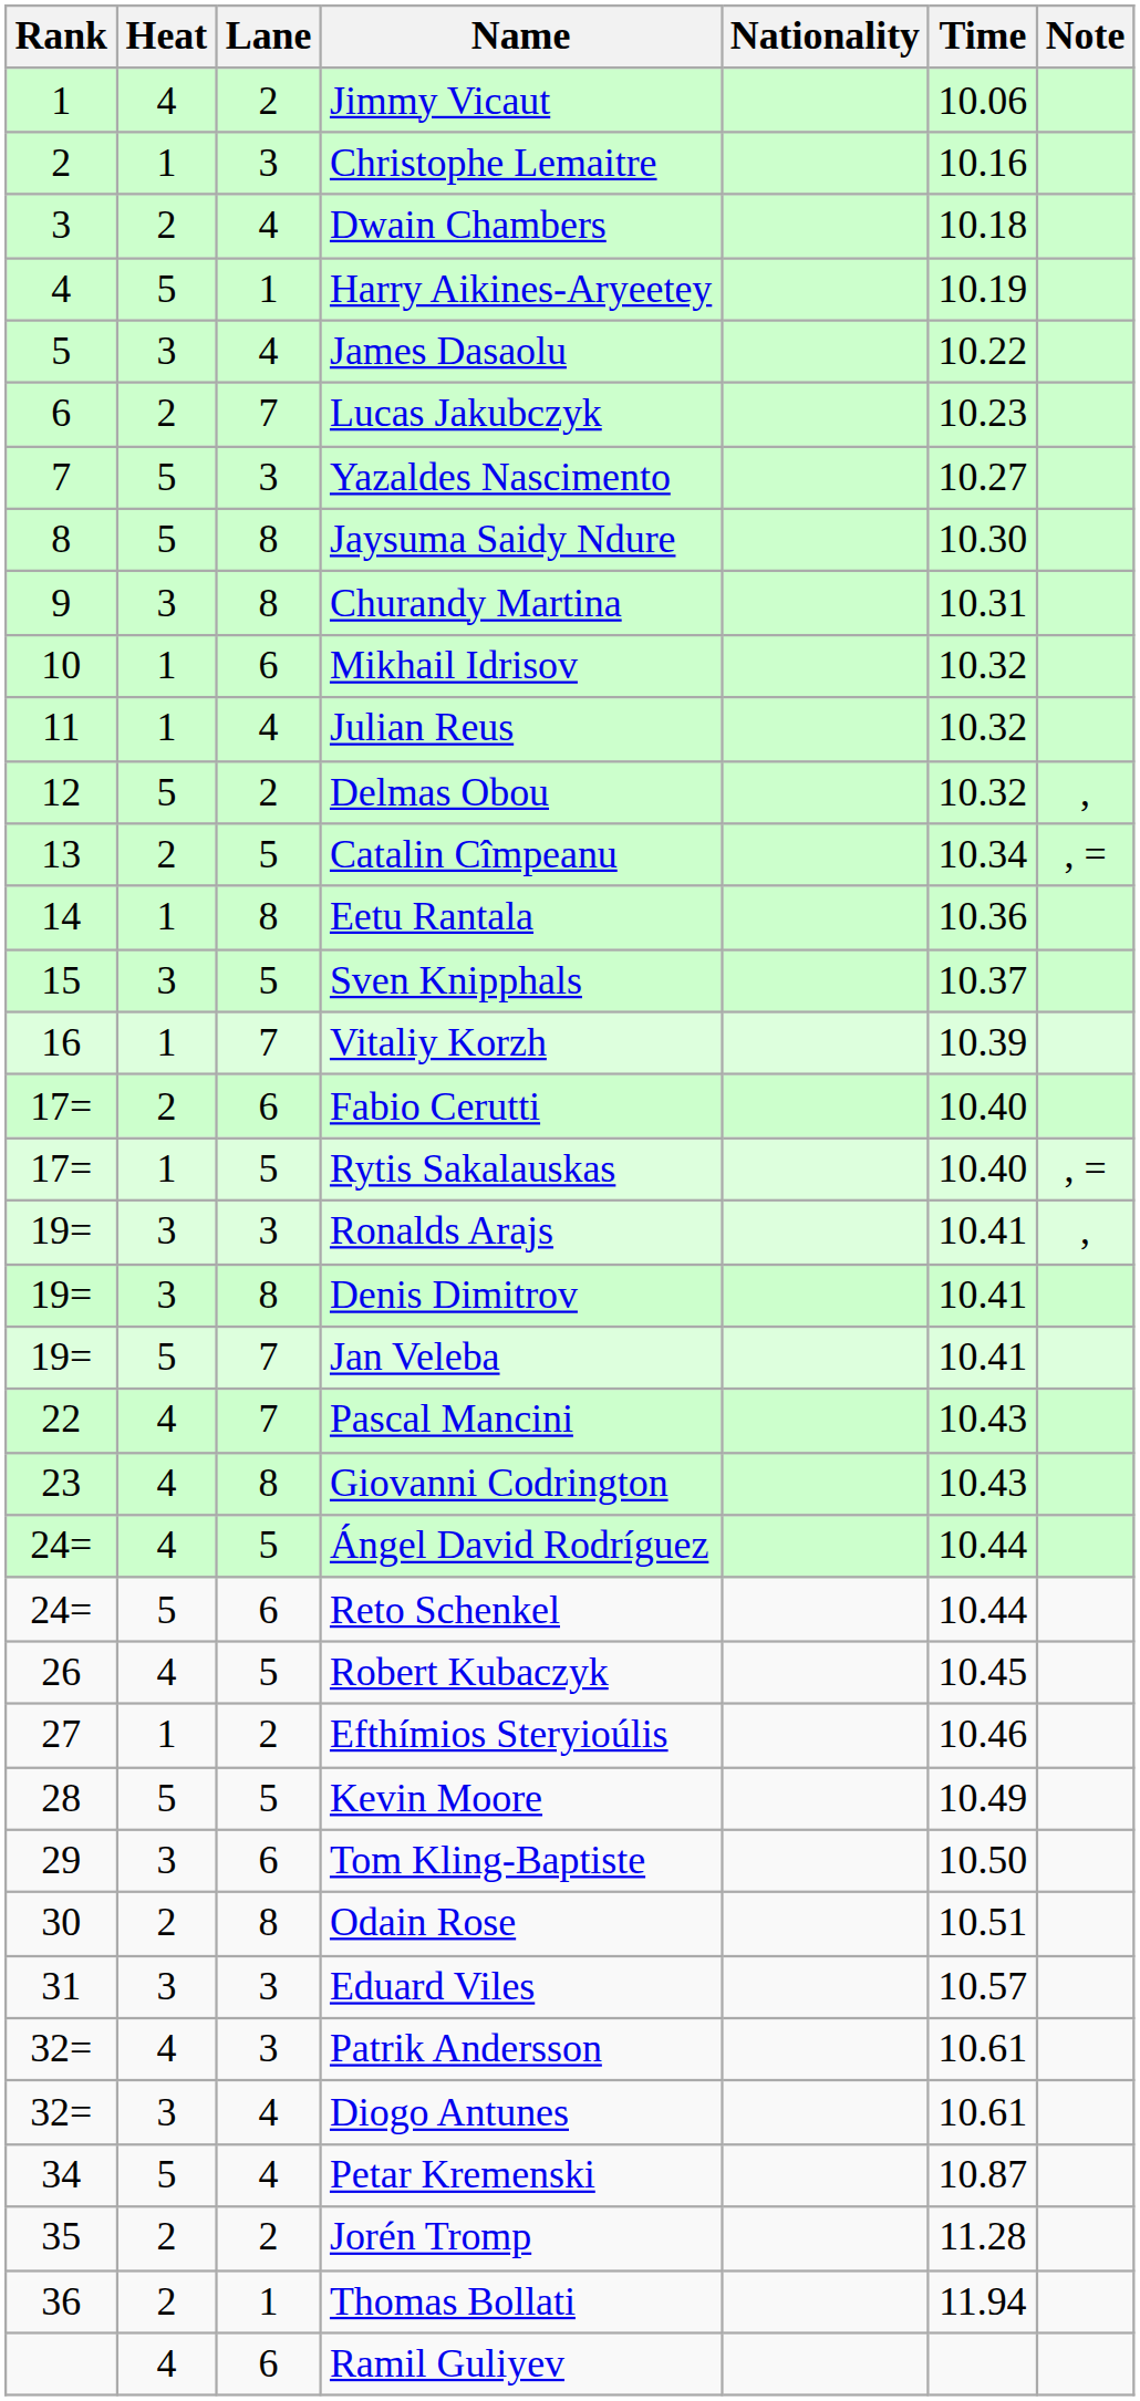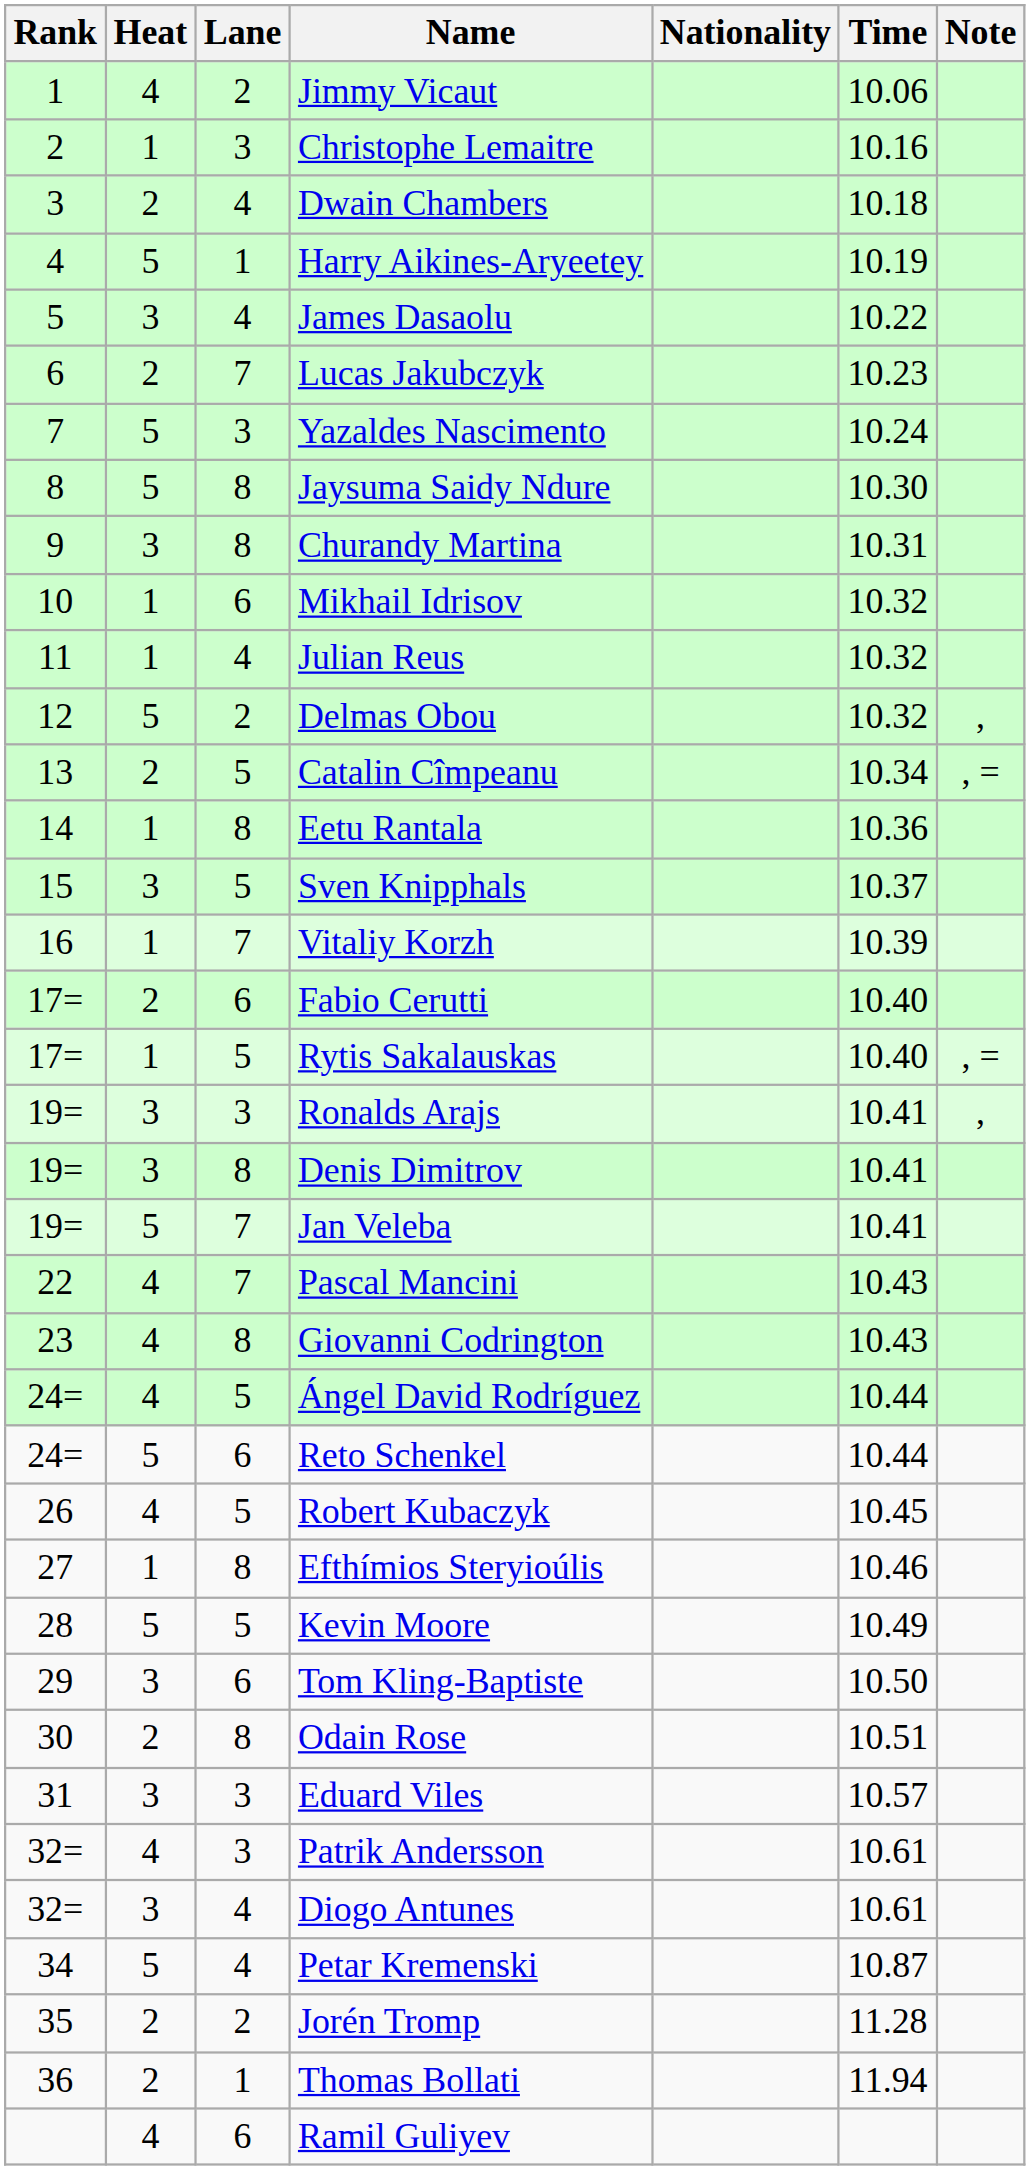 <table class="wikitable sortable" style="text-align:center">
 <tr>
 <th>Rank</th>
 <th>Heat</th>
 <th>Lane</th>
 <th>Name</th>
 <th>Nationality</th>
 <th>Time</th>
 <th>Note</th>
 </tr>
 <tr bgcolor=ccffcc>
 <td>1</td>
 <td>4</td>
 <td>2</td>
 <td align=left><a href='#'>Jimmy Vicaut</a></td>
 <td align=left></td>
 <td>10.06</td>
 <td></td>
 </tr>
 <tr bgcolor=ccffcc>
 <td>2</td>
 <td>1</td>
 <td>3</td>
 <td align=left><a href='#'>Christophe Lemaitre</a></td>
 <td align=left></td>
 <td>10.16</td>
 <td></td>
 </tr>
 <tr bgcolor=ccffcc>
 <td>3</td>
 <td>2</td>
 <td>4</td>
 <td align=left><a href='#'>Dwain Chambers</a></td>
 <td align=left></td>
 <td>10.18</td>
 <td></td>
 </tr>
 <tr bgcolor=ccffcc>
 <td>4</td>
 <td>5</td>
 <td>1</td>
 <td align=left><a href='#'>Harry Aikines-Aryeetey</a></td>
 <td align=left></td>
 <td>10.19</td>
 <td></td>
 </tr>
 <tr bgcolor=ccffcc>
 <td>5</td>
 <td>3</td>
 <td>4</td>
 <td align=left><a href='#'>James Dasaolu</a></td>
 <td align=left></td>
 <td>10.22</td>
 <td></td>
 </tr>
 <tr bgcolor=ccffcc>
 <td>6</td>
 <td>2</td>
 <td>7</td>
 <td align=left><a href='#'>Lucas Jakubczyk</a></td>
 <td align=left></td>
 <td>10.23</td>
 <td></td>
 </tr>
 <tr bgcolor=ccffcc>
 <td>7</td>
 <td>5</td>
 <td>3</td>
 <td align=left><a href='#'>Yazaldes Nascimento</a></td>
 <td align=left></td>
-<td>10.27</td>
+<td>10.24</td>
 <td></td>
 </tr>
 <tr bgcolor=ccffcc>
 <td>8</td>
 <td>5</td>
 <td>8</td>
 <td align=left><a href='#'>Jaysuma Saidy Ndure</a></td>
 <td align=left></td>
 <td>10.30</td>
 <td></td>
 </tr>
 <tr bgcolor=ccffcc>
 <td>9</td>
 <td>3</td>
 <td>8</td>
 <td align=left><a href='#'>Churandy Martina</a></td>
 <td align=left></td>
 <td>10.31</td>
 <td></td>
 </tr>
 <tr bgcolor=ccffcc>
 <td>10</td>
 <td>1</td>
 <td>6</td>
 <td align=left><a href='#'>Mikhail Idrisov</a></td>
 <td align=left></td>
 <td>10.32</td>
 <td></td>
 </tr>
 <tr bgcolor=ccffcc>
 <td>11</td>
 <td>1</td>
 <td>4</td>
 <td align=left><a href='#'>Julian Reus</a></td>
 <td align=left></td>
 <td>10.32</td>
 <td></td>
 </tr>
 <tr bgcolor=ccffcc>
 <td>12</td>
 <td>5</td>
 <td>2</td>
 <td align=left><a href='#'>Delmas Obou</a></td>
 <td align=left></td>
 <td>10.32</td>
 <td>, </td>
 </tr>
 <tr bgcolor=ccffcc>
 <td>13</td>
 <td>2</td>
 <td>5</td>
 <td align=left><a href='#'>Catalin Cîmpeanu</a></td>
 <td align=left></td>
 <td>10.34</td>
 <td>, =</td>
 </tr>
 <tr bgcolor=ccffcc>
 <td>14</td>
 <td>1</td>
 <td>8</td>
 <td align=left><a href='#'>Eetu Rantala</a></td>
 <td align=left></td>
 <td>10.36</td>
 <td></td>
 </tr>
 <tr bgcolor=ccffcc>
 <td>15</td>
 <td>3</td>
 <td>5</td>
 <td align=left><a href='#'>Sven Knipphals</a></td>
 <td align=left></td>
 <td>10.37</td>
 <td></td>
 </tr>
 <tr bgcolor=ddffdd>
 <td>16</td>
 <td>1</td>
 <td>7</td>
 <td align=left><a href='#'>Vitaliy Korzh</a></td>
 <td align=left></td>
 <td>10.39</td>
 <td></td>
 </tr>
 <tr bgcolor=ccffcc>
 <td>17=</td>
 <td>2</td>
 <td>6</td>
 <td align=left><a href='#'>Fabio Cerutti</a></td>
 <td align=left></td>
 <td>10.40</td>
 <td></td>
 </tr>
 <tr bgcolor=ddffdd>
 <td>17=</td>
 <td>1</td>
 <td>5</td>
 <td align=left><a href='#'>Rytis Sakalauskas</a></td>
 <td align=left></td>
 <td>10.40</td>
 <td>, =</td>
 </tr>
 <tr bgcolor=ddffdd>
 <td>19=</td>
 <td>3</td>
 <td>3</td>
 <td align=left><a href='#'>Ronalds Arajs</a></td>
 <td align=left></td>
 <td>10.41</td>
 <td>, </td>
 </tr>
 <tr bgcolor=ccffcc>
 <td>19=</td>
 <td>3</td>
 <td>8</td>
 <td align=left><a href='#'>Denis Dimitrov</a></td>
 <td align=left></td>
 <td>10.41</td>
 <td></td>
 </tr>
 <tr bgcolor=ddffdd>
 <td>19=</td>
 <td>5</td>
 <td>7</td>
 <td align=left><a href='#'>Jan Veleba</a></td>
 <td align=left></td>
 <td>10.41</td>
 <td></td>
 </tr>
 <tr bgcolor=ccffcc>
 <td>22</td>
 <td>4</td>
 <td>7</td>
 <td align=left><a href='#'>Pascal Mancini</a></td>
 <td align=left></td>
 <td>10.43</td>
 <td></td>
 </tr>
 <tr bgcolor=ccffcc>
 <td>23</td>
 <td>4</td>
 <td>8</td>
 <td align=left><a href='#'>Giovanni Codrington</a></td>
 <td align=left></td>
 <td>10.43</td>
 <td></td>
 </tr>
 <tr bgcolor=ccffcc>
 <td>24=</td>
 <td>4</td>
 <td>5</td>
 <td align=left><a href='#'>Ángel David Rodríguez</a></td>
 <td align=left></td>
 <td>10.44</td>
 <td></td>
 </tr>
 <tr>
 <td>24=</td>
 <td>5</td>
 <td>6</td>
 <td align=left><a href='#'>Reto Schenkel</a></td>
 <td align=left></td>
 <td>10.44</td>
 <td></td>
 </tr>
 <tr>
 <td>26</td>
 <td>4</td>
 <td>5</td>
 <td align=left><a href='#'>Robert Kubaczyk</a></td>
 <td align=left></td>
 <td>10.45</td>
 <td></td>
 </tr>
 <tr>
 <td>27</td>
 <td>1</td>
-<td>2</td>
+<td>8</td>
 <td align=left><a href='#'>Efthímios Steryioúlis</a></td>
 <td align=left></td>
 <td>10.46</td>
 <td></td>
 </tr>
 <tr>
 <td>28</td>
 <td>5</td>
 <td>5</td>
 <td align=left><a href='#'>Kevin Moore</a></td>
 <td align=left></td>
 <td>10.49</td>
 <td></td>
 </tr>
 <tr>
 <td>29</td>
 <td>3</td>
 <td>6</td>
 <td align=left><a href='#'>Tom Kling-Baptiste</a></td>
 <td align=left></td>
 <td>10.50</td>
 <td></td>
 </tr>
 <tr>
 <td>30</td>
 <td>2</td>
 <td>8</td>
 <td align=left><a href='#'>Odain Rose</a></td>
 <td align=left></td>
 <td>10.51</td>
 <td></td>
 </tr>
 <tr>
 <td>31</td>
 <td>3</td>
 <td>3</td>
 <td align=left><a href='#'>Eduard Viles</a></td>
 <td align=left></td>
 <td>10.57</td>
 <td></td>
 </tr>
 <tr>
 <td>32=</td>
 <td>4</td>
 <td>3</td>
 <td align=left><a href='#'>Patrik Andersson</a></td>
 <td align=left></td>
 <td>10.61</td>
 <td></td>
 </tr>
 <tr>
 <td>32=</td>
 <td>3</td>
 <td>4</td>
 <td align=left><a href='#'>Diogo Antunes</a></td>
 <td align=left></td>
 <td>10.61</td>
 <td></td>
 </tr>
 <tr>
 <td>34</td>
 <td>5</td>
 <td>4</td>
 <td align=left><a href='#'>Petar Kremenski</a></td>
 <td align=left></td>
 <td>10.87</td>
 <td></td>
 </tr>
 <tr>
 <td>35</td>
 <td>2</td>
 <td>2</td>
 <td align=left><a href='#'>Jorén Tromp</a></td>
 <td align=left></td>
 <td>11.28</td>
 <td></td>
 </tr>
 <tr>
 <td>36</td>
 <td>2</td>
 <td>1</td>
 <td align=left><a href='#'>Thomas Bollati</a></td>
 <td align=left></td>
 <td>11.94</td>
 <td></td>
 </tr>
 <tr>
 <td></td>
 <td>4</td>
 <td>6</td>
 <td align=left><a href='#'>Ramil Guliyev</a></td>
 <td align=left></td>
 <td></td>
 <td></td>
 </tr>
 </table>
